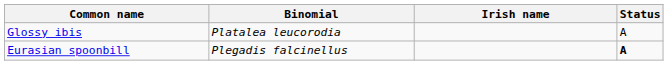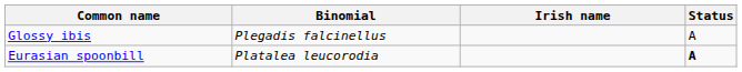 <table width=60% class="wikitable">
 <tr>
 <th width=32%>Common name</th>
 <th width=32%>Binomial</th>
 <th width=32%>Irish name</th>
 <th width=4%>Status</th>
 </tr>
 <tr>
 <td><a href='#'>Glossy ibis</a></td>
-<td><em>Platalea leucorodia</em></td>
+<td><em>Plegadis falcinellus</em></td>
 <td></td>
 <td>A</td>
 </tr>
 <tr>
 <td><a href='#'>Eurasian spoonbill</a></td>
-<td><em>Plegadis falcinellus</em></td>
+<td><em>Platalea leucorodia</em></td>
 <td></td>
 <td><strong>A</strong></td>
 </tr>
 </table>
